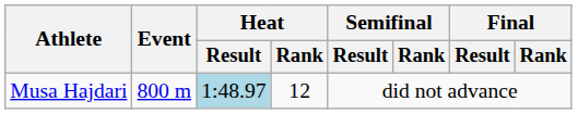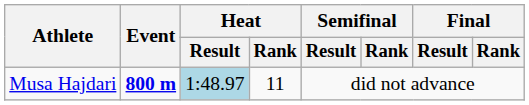 <table class="wikitable" style="font-size:90%">
 <tr>
 <th rowspan=2>Athlete</th>
 <th rowspan=2>Event</th>
 <th colspan=2>Heat</th>
 <th colspan=2>Semifinal</th>
 <th colspan=2>Final</th>
 </tr>
 <tr style="font-size:95%">
 <th>Result</th>
 <th>Rank</th>
 <th>Result</th>
 <th>Rank</th>
 <th>Result</th>
 <th>Rank</th>
 </tr>
 <tr align=center>
 <td align=left><a href='#'>Musa Hajdari</a></td>
-<td style="text-align:left;"><a href='#'>800 m</a></td>
+<td style="text-align:left;"><strong><a href='#'>800 m</a></strong></td>
 <td style="background: lightblue;">1:48.97</td>
-<td>12</td>
+<td>11</td>
 <td colspan=4>did not advance</td>
 </tr>
 </table>
